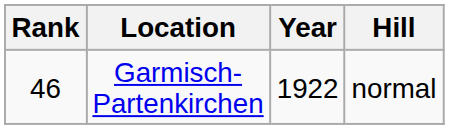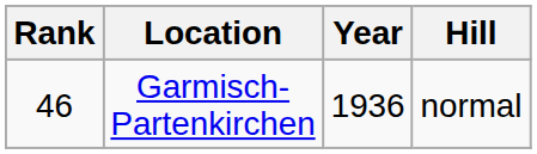 <table width=20% style="font-size: 89%; text-align: center" class=wikitable>
 <tr>
 <th>Rank</th>
 <th>Location</th>
 <th>Year</th>
 <th>Hill</th>
 </tr>
 <tr>
 <td>46</td>
 <td> <a href='#'>Garmisch-Partenkirchen</a></td>
-<td>1922</td>
+<td>1936</td>
 <td>normal</td>
 </tr>
 </table>
